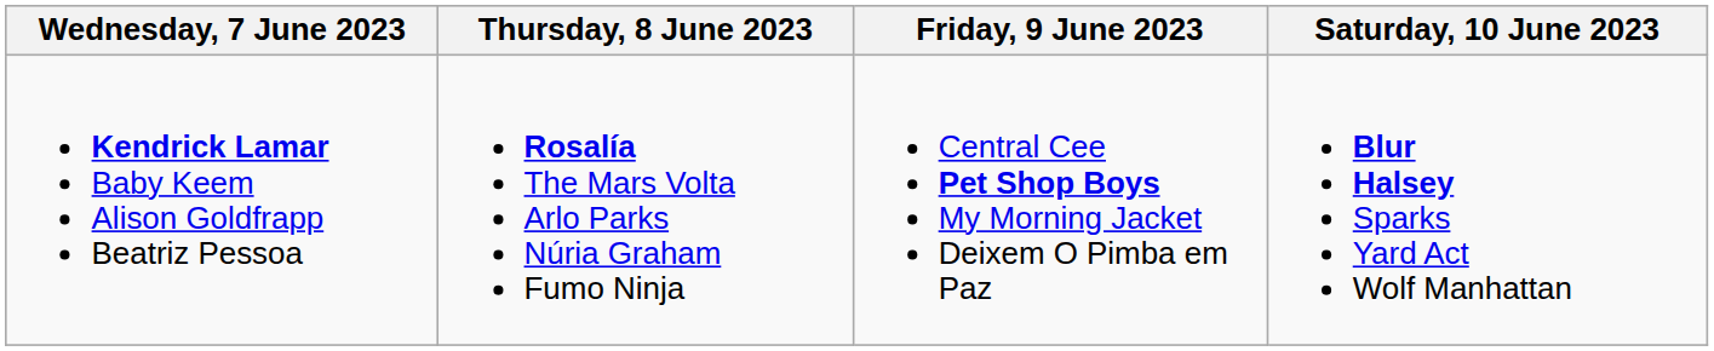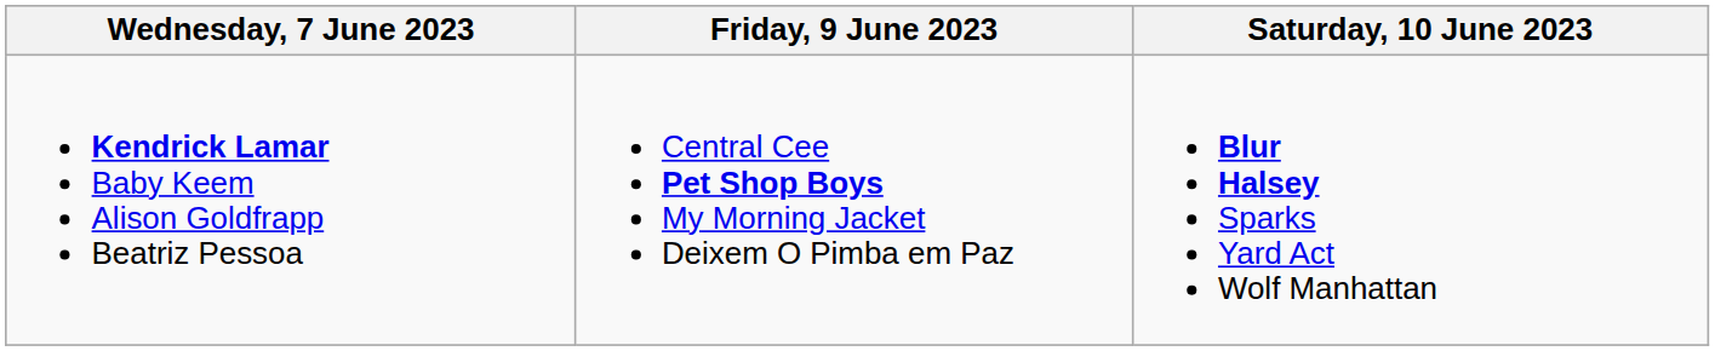 <table class="wikitable">
 <tr>
 <th width="500">Wednesday, 7 June 2023</th>
-<th width="500">Thursday, 8 June 2023</th>
 <th width="500">Friday, 9 June 2023</th>
 <th width="500">Saturday, 10 June 2023</th>
 </tr>
 <tr valign="top">
 <td><br><ul><li><strong><a href='#'>Kendrick Lamar</a></strong></li><li><a href='#'>Baby Keem</a></li><li><a href='#'>Alison Goldfrapp</a></li><li>Beatriz Pessoa</li></ul></td>
-<td><br><ul><li><strong><a href='#'>Rosalía</a></strong></li><li><a href='#'>The Mars Volta</a></li><li><a href='#'>Arlo Parks</a></li><li><a href='#'>Núria Graham</a></li><li>Fumo Ninja</li></ul></td>
 <td><br><ul><li><a href='#'>Central Cee</a></li><li><strong><a href='#'>Pet Shop Boys</a></strong></li><li><a href='#'>My Morning Jacket</a></li><li>Deixem O Pimba em Paz</li></ul></td>
 <td><br><ul><li><strong><a href='#'>Blur</a></strong></li><li><strong><a href='#'>Halsey</a></strong></li><li><a href='#'>Sparks</a></li><li><a href='#'>Yard Act</a></li><li>Wolf Manhattan</li></ul></td>
 </tr>
 </table>
